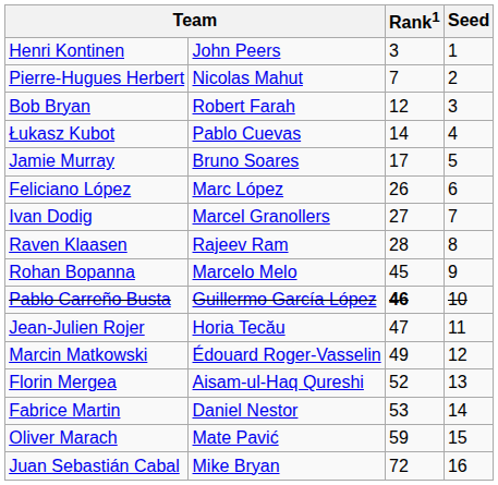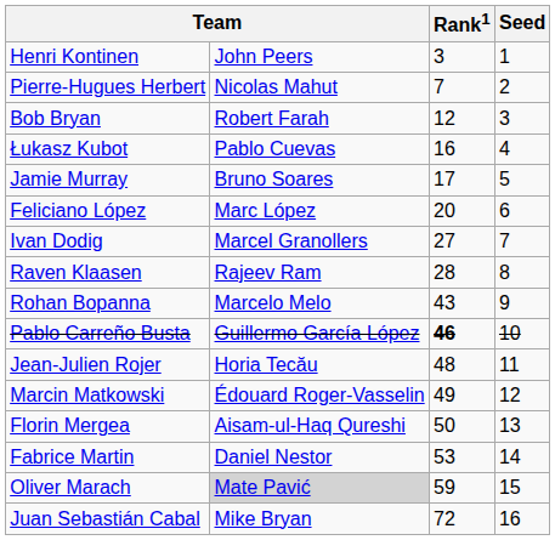 <table class="wikitable sortable collapsible uncollapsed ">
 <tr>
 <th width="325" colspan=2>Team</th>
 <th>Rank<sup>1</sup></th>
 <th>Seed</th>
 </tr>
 <tr>
 <td> <a href='#'>Henri Kontinen</a></td>
 <td> <a href='#'>John Peers</a></td>
 <td>3</td>
 <td>1</td>
 </tr>
 <tr>
 <td> <a href='#'>Pierre-Hugues Herbert</a></td>
 <td> <a href='#'>Nicolas Mahut</a></td>
 <td>7</td>
 <td>2</td>
 </tr>
 <tr>
 <td> <a href='#'>Bob Bryan</a></td>
 <td> <a href='#'>Robert Farah</a></td>
 <td>12</td>
 <td>3</td>
 </tr>
 <tr>
 <td> <a href='#'>Łukasz Kubot</a></td>
 <td> <a href='#'>Pablo Cuevas</a></td>
-<td>14</td>
+<td>16</td>
 <td>4</td>
 </tr>
 <tr>
 <td> <a href='#'>Jamie Murray</a></td>
 <td> <a href='#'>Bruno Soares</a></td>
 <td>17</td>
 <td>5</td>
 </tr>
 <tr>
 <td> <a href='#'>Feliciano López</a></td>
 <td> <a href='#'>Marc López</a></td>
-<td>26</td>
+<td>20</td>
 <td>6</td>
 </tr>
 <tr>
 <td> <a href='#'>Ivan Dodig</a></td>
 <td> <a href='#'>Marcel Granollers</a></td>
 <td>27</td>
 <td>7</td>
 </tr>
 <tr>
 <td> <a href='#'>Raven Klaasen</a></td>
 <td> <a href='#'>Rajeev Ram</a></td>
 <td>28</td>
 <td>8</td>
 </tr>
 <tr>
 <td> <a href='#'>Rohan Bopanna</a></td>
 <td> <a href='#'>Marcelo Melo</a></td>
-<td>45</td>
+<td>43</td>
 <td>9</td>
 </tr>
 <tr>
 <td><s> <a href='#'>Pablo Carreño Busta</a></s></td>
 <td><s> <a href='#'>Guillermo García López</a></s></td>
 <td><strong><s>46</s></strong></td>
 <td><s>10</s></td>
 </tr>
 <tr>
 <td> <a href='#'>Jean-Julien Rojer</a></td>
 <td> <a href='#'>Horia Tecău</a></td>
-<td>47</td>
+<td>48</td>
 <td>11</td>
 </tr>
 <tr>
 <td> <a href='#'>Marcin Matkowski</a></td>
 <td> <a href='#'>Édouard Roger-Vasselin</a></td>
 <td>49</td>
 <td>12</td>
 </tr>
 <tr>
 <td> <a href='#'>Florin Mergea</a></td>
 <td> <a href='#'>Aisam-ul-Haq Qureshi</a></td>
-<td>52</td>
+<td>50</td>
 <td>13</td>
 </tr>
 <tr>
 <td> <a href='#'>Fabrice Martin</a></td>
 <td> <a href='#'>Daniel Nestor</a></td>
 <td>53</td>
 <td>14</td>
 </tr>
 <tr>
 <td> <a href='#'>Oliver Marach</a></td>
-<td> <a href='#'>Mate Pavić</a></td>
+<td style="background: lightgrey;"> <a href='#'>Mate Pavić</a></td>
 <td>59</td>
 <td>15</td>
 </tr>
 <tr>
 <td> <a href='#'>Juan Sebastián Cabal</a></td>
 <td> <a href='#'>Mike Bryan</a></td>
 <td>72</td>
 <td>16</td>
 </tr>
 </table>
